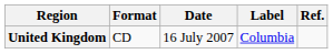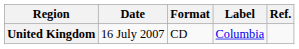 <table class="wikitable plainrowheaders">
 <tr>
 <th scope="col">Region</th>
+<th scope="col">Date</th>
 <th scope="col">Format</th>
-<th scope="col">Date</th>
 <th scope="col">Label</th>
 <th scope="col">Ref.</th>
 </tr>
 <tr>
 <th scope="row">United Kingdom</th>
+<td>16 July 2007</td>
 <td>CD</td>
-<td>16 July 2007</td>
 <td><a href='#'>Columbia</a></td>
 <td></td>
 </tr>
 </table>
